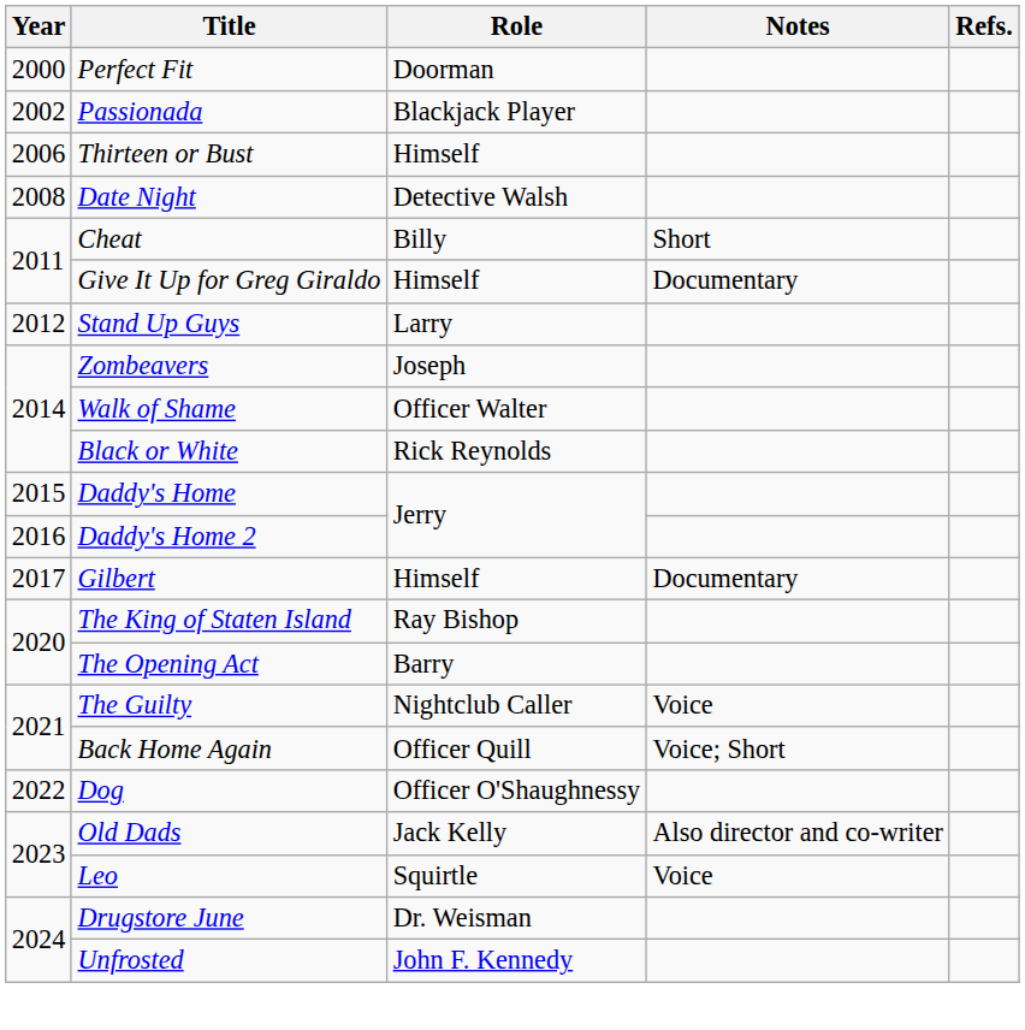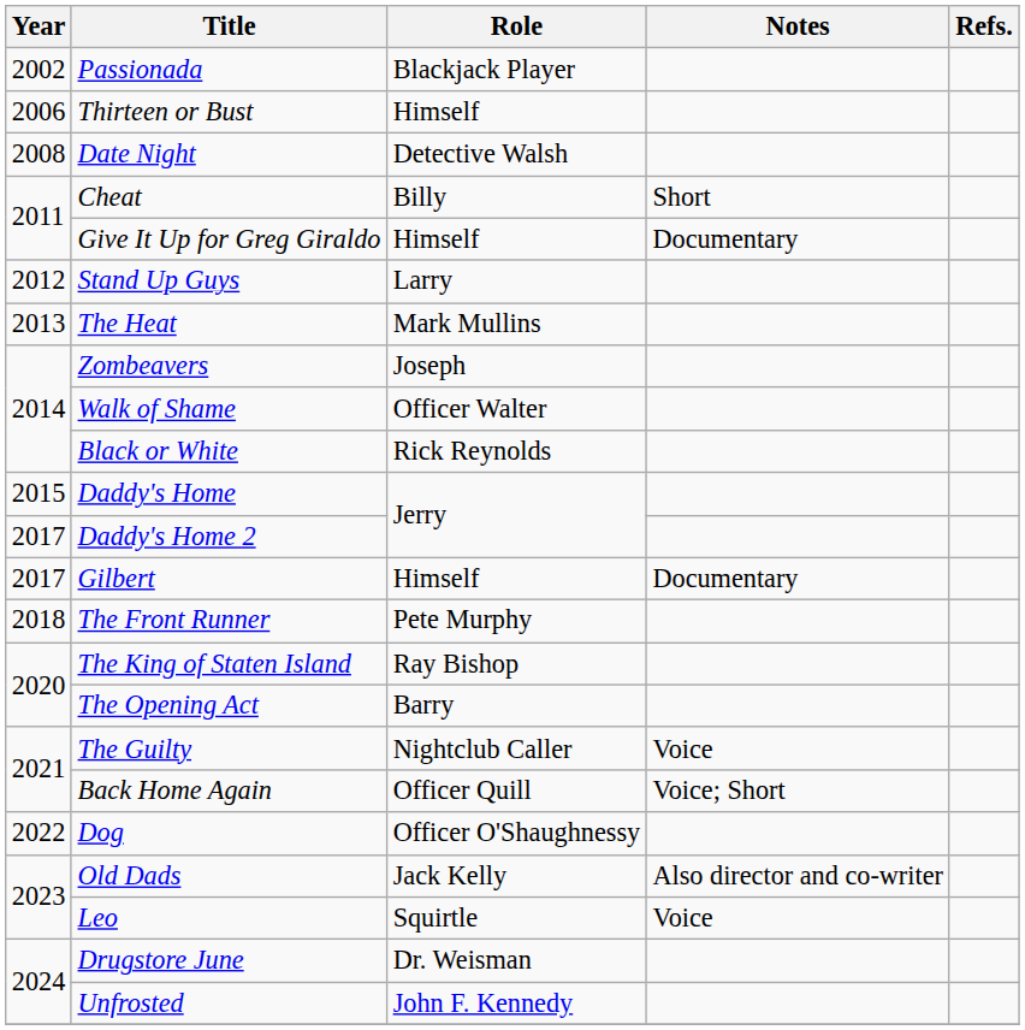 <table class="wikitable sortable">
 <tr>
 <th>Year</th>
 <th>Title</th>
 <th>Role</th>
 <th>Notes</th>
 <th class=unsortable>Refs.</th>
-</tr>
-<tr>
-<td>2000</td>
-<td><em>Perfect Fit</em></td>
-<td>Doorman</td>
-<td></td>
-<td></td>
 </tr>
 <tr>
 <td>2002</td>
 <td><em><a href='#'>Passionada</a></em></td>
 <td>Blackjack Player</td>
 <td></td>
 <td></td>
 </tr>
 <tr>
 <td>2006</td>
 <td><em>Thirteen or Bust</em></td>
 <td>Himself</td>
 <td></td>
 <td></td>
 </tr>
 <tr>
 <td>2008</td>
 <td><em><a href='#'>Date Night</a></em></td>
 <td>Detective Walsh</td>
 <td></td>
 <td></td>
 </tr>
 <tr>
 <td rowspan="2">2011</td>
 <td><em>Cheat</em></td>
 <td>Billy</td>
 <td>Short</td>
 <td></td>
 </tr>
 <tr>
 <td><em>Give It Up for Greg Giraldo</em></td>
 <td>Himself</td>
 <td>Documentary</td>
 <td></td>
 </tr>
 <tr>
 <td>2012</td>
 <td><em><a href='#'>Stand Up Guys</a></em></td>
 <td>Larry</td>
 <td></td>
 <td></td>
 </tr>
 <tr>
+<td>2013</td>
+<td><em><a href='#'>The Heat</a></em></td>
+<td>Mark Mullins</td>
+<td></td>
+<td></td>
+</tr>
+<tr>
 <td rowspan="3">2014</td>
 <td><em><a href='#'>Zombeavers</a></em></td>
 <td>Joseph</td>
 <td></td>
 <td></td>
 </tr>
 <tr>
 <td><em><a href='#'>Walk of Shame</a></em></td>
 <td>Officer Walter</td>
 <td></td>
 <td></td>
 </tr>
 <tr>
 <td><em><a href='#'>Black or White</a></em></td>
 <td>Rick Reynolds</td>
 <td></td>
 <td></td>
 </tr>
 <tr>
 <td>2015</td>
 <td><em><a href='#'>Daddy's Home</a></em></td>
 <td rowspan="2">Jerry</td>
 <td></td>
 <td></td>
 </tr>
 <tr>
-<td>2016</td>
+<td>2017</td>
 <td><em><a href='#'>Daddy's Home 2</a></em></td>
 <td></td>
 <td></td>
 </tr>
 <tr>
 <td>2017</td>
 <td><em><a href='#'>Gilbert</a></em></td>
 <td>Himself</td>
 <td>Documentary</td>
+<td></td>
+</tr>
+<tr>
+<td>2018</td>
+<td><em><a href='#'>The Front Runner</a></em></td>
+<td>Pete Murphy</td>
+<td></td>
 <td></td>
 </tr>
 <tr>
 <td rowspan="2">2020</td>
 <td><em><a href='#'>The King of Staten Island</a></em></td>
 <td>Ray Bishop</td>
 <td></td>
 <td></td>
 </tr>
 <tr>
 <td><em><a href='#'>The Opening Act</a></em></td>
 <td>Barry</td>
 <td></td>
 <td></td>
 </tr>
 <tr>
 <td rowspan="2">2021</td>
 <td><em><a href='#'>The Guilty</a></em></td>
 <td>Nightclub Caller</td>
 <td>Voice</td>
 <td></td>
 </tr>
 <tr>
 <td><em>Back Home Again</em></td>
 <td>Officer Quill</td>
 <td>Voice; Short</td>
 <td></td>
 </tr>
 <tr>
 <td>2022</td>
 <td><em><a href='#'>Dog</a></em></td>
 <td>Officer O'Shaughnessy</td>
 <td></td>
 <td></td>
 </tr>
 <tr>
 <td rowspan="2">2023</td>
 <td><em><a href='#'>Old Dads</a></em></td>
 <td>Jack Kelly</td>
 <td>Also director and co-writer</td>
 <td></td>
 </tr>
 <tr>
 <td><em><a href='#'>Leo</a></em></td>
 <td>Squirtle</td>
 <td>Voice</td>
 <td></td>
 </tr>
 <tr>
 <td rowspan="2">2024</td>
 <td><em><a href='#'>Drugstore June</a></em></td>
 <td>Dr. Weisman</td>
 <td></td>
 <td></td>
 </tr>
 <tr>
 <td><em><a href='#'>Unfrosted</a></em></td>
 <td><a href='#'>John F. Kennedy</a></td>
 <td></td>
 <td></td>
 </tr>
 <tr>
 </tr>
 </table>
